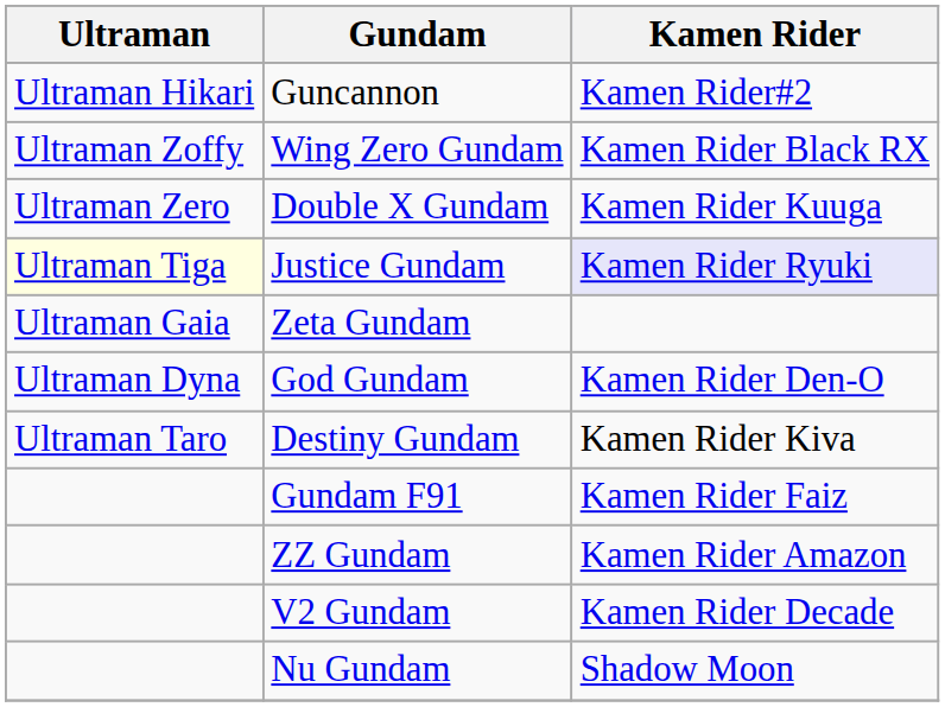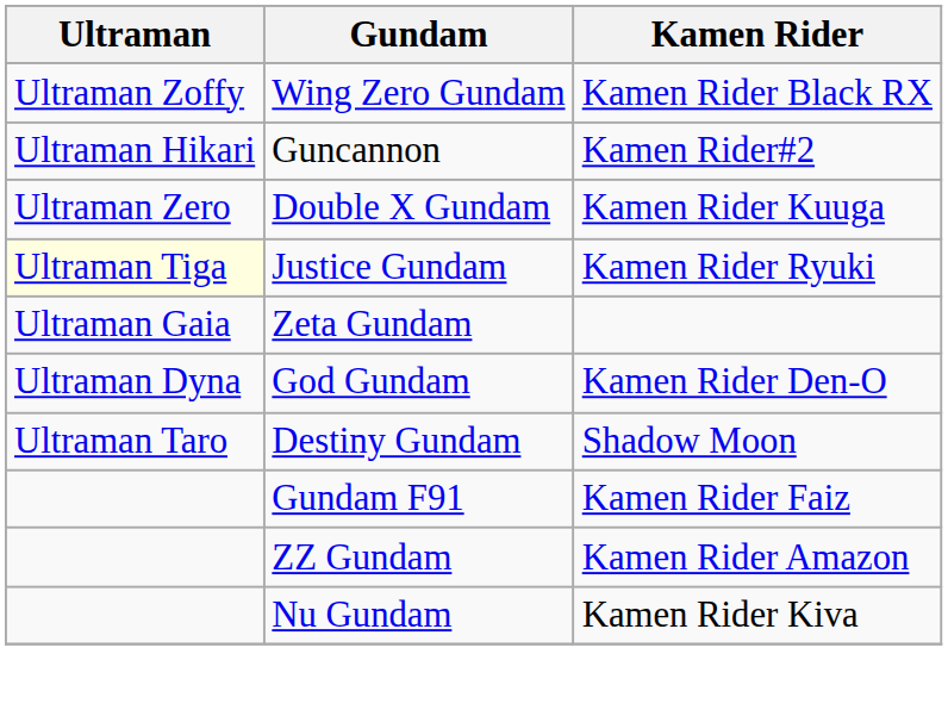 <table class="wikitable">
 <tr style="background:#b0c4de; text-align:center;">
 <th>Ultraman</th>
 <th>Gundam</th>
 <th>Kamen Rider</th>
 </tr>
 <tr>
+<td><a href='#'>Ultraman Zoffy</a></td>
+<td><a href='#'>Wing Zero Gundam</a></td>
+<td><a href='#'>Kamen Rider Black RX</a></td>
+</tr>
+<tr>
 <td><a href='#'>Ultraman Hikari</a></td>
 <td>Guncannon</td>
 <td><a href='#'>Kamen Rider#2</a></td>
-</tr>
-<tr>
-<td><a href='#'>Ultraman Zoffy</a></td>
-<td><a href='#'>Wing Zero Gundam</a></td>
-<td><a href='#'>Kamen Rider Black RX</a></td>
 </tr>
 <tr>
 <td><a href='#'>Ultraman Zero</a></td>
 <td><a href='#'>Double X Gundam</a></td>
 <td><a href='#'>Kamen Rider Kuuga</a></td>
 </tr>
 <tr>
 <td style="background: lightyellow;"><a href='#'>Ultraman Tiga</a></td>
 <td><a href='#'>Justice Gundam</a></td>
-<td style="background: lavender;"><a href='#'>Kamen Rider Ryuki</a></td>
+<td><a href='#'>Kamen Rider Ryuki</a></td>
 </tr>
 <tr>
 <td><a href='#'>Ultraman Gaia</a></td>
 <td><a href='#'>Zeta Gundam</a></td>
 <td></td>
 </tr>
 <tr>
 <td><a href='#'>Ultraman Dyna</a></td>
 <td><a href='#'>God Gundam</a></td>
 <td><a href='#'>Kamen Rider Den-O</a></td>
 </tr>
 <tr>
 <td><a href='#'>Ultraman Taro</a></td>
 <td><a href='#'>Destiny Gundam</a></td>
-<td>Kamen Rider Kiva</td>
+<td><a href='#'>Shadow Moon</a></td>
 </tr>
 <tr>
 <td></td>
 <td><a href='#'>Gundam F91</a></td>
 <td><a href='#'>Kamen Rider Faiz</a></td>
 </tr>
 <tr>
 <td></td>
 <td><a href='#'>ZZ Gundam</a></td>
 <td><a href='#'>Kamen Rider Amazon</a></td>
 </tr>
 <tr>
 <td></td>
-<td><a href='#'>V2 Gundam</a></td>
-<td><a href='#'>Kamen Rider Decade</a></td>
-</tr>
-<tr>
-<td></td>
 <td><a href='#'>Nu Gundam</a></td>
-<td><a href='#'>Shadow Moon</a></td>
+<td>Kamen Rider Kiva</td>
 </tr>
 <tr>
 </tr>
 </table>
